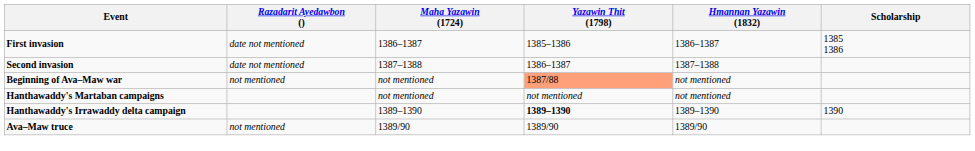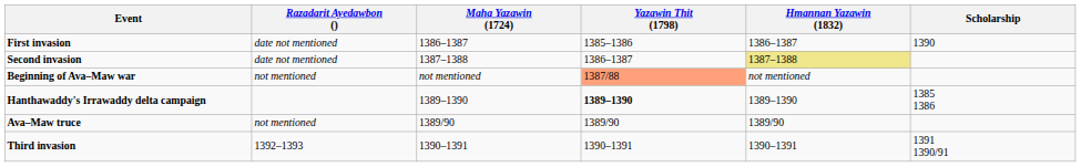 <table width=100% class="wikitable">
 <tr>
 <th width=15%>Event</th>
 <th width=10%><em><a href='#'>Razadarit Ayedawbon</a></em> <br> ()</th>
 <th width=10%><em><a href='#'>Maha Yazawin</a></em> <br> (1724)</th>
 <th width=10%><em><a href='#'>Yazawin Thit</a></em> <br> (1798)</th>
 <th width=10%><em><a href='#'>Hmannan Yazawin</a></em> <br> (1832)</th>
 <th width=10%>Scholarship</th>
 </tr>
 <tr>
 <td><strong>First invasion</strong></td>
 <td><em>date not mentioned</em></td>
 <td>1386–1387</td>
 <td>1385–1386</td>
 <td>1386–1387</td>
-<td>1385 <br> 1386</td>
+<td>1390</td>
 </tr>
 <tr>
 <td><strong>Second invasion</strong></td>
 <td><em>date not mentioned</em></td>
 <td>1387–1388</td>
 <td>1386–1387</td>
-<td>1387–1388</td>
+<td style="background: khaki;">1387–1388</td>
 <td></td>
 </tr>
 <tr>
 <td><strong>Beginning of Ava–Maw war</strong></td>
 <td><em>not mentioned</em></td>
 <td><em>not mentioned</em></td>
 <td style="background: lightsalmon;">1387/88</td>
 <td><em>not mentioned</em></td>
 <td></td>
 </tr>
 <tr>
-<td><strong>Hanthawaddy's Martaban campaigns</strong></td>
-<td></td>
-<td><em>not mentioned</em></td>
-<td><em>not mentioned</em></td>
-<td><em>not mentioned</em></td>
-<td></td>
-</tr>
-<tr>
 <td><strong>Hanthawaddy's Irrawaddy delta campaign</strong></td>
 <td></td>
 <td>1389–1390</td>
 <td><strong>1389–1390</strong></td>
 <td>1389–1390</td>
-<td>1390</td>
+<td>1385 <br> 1386</td>
 </tr>
 <tr>
 <td><strong>Ava–Maw truce</strong></td>
 <td><em>not mentioned</em></td>
 <td>1389/90</td>
 <td>1389/90</td>
 <td>1389/90</td>
 <td></td>
 </tr>
+<tr>
+<td><strong>Third invasion</strong></td>
+<td>1392–1393</td>
+<td>1390–1391</td>
+<td>1390–1391</td>
+<td>1390–1391</td>
+<td>1391 <br> 1390/91</td>
+</tr>
 </table>
